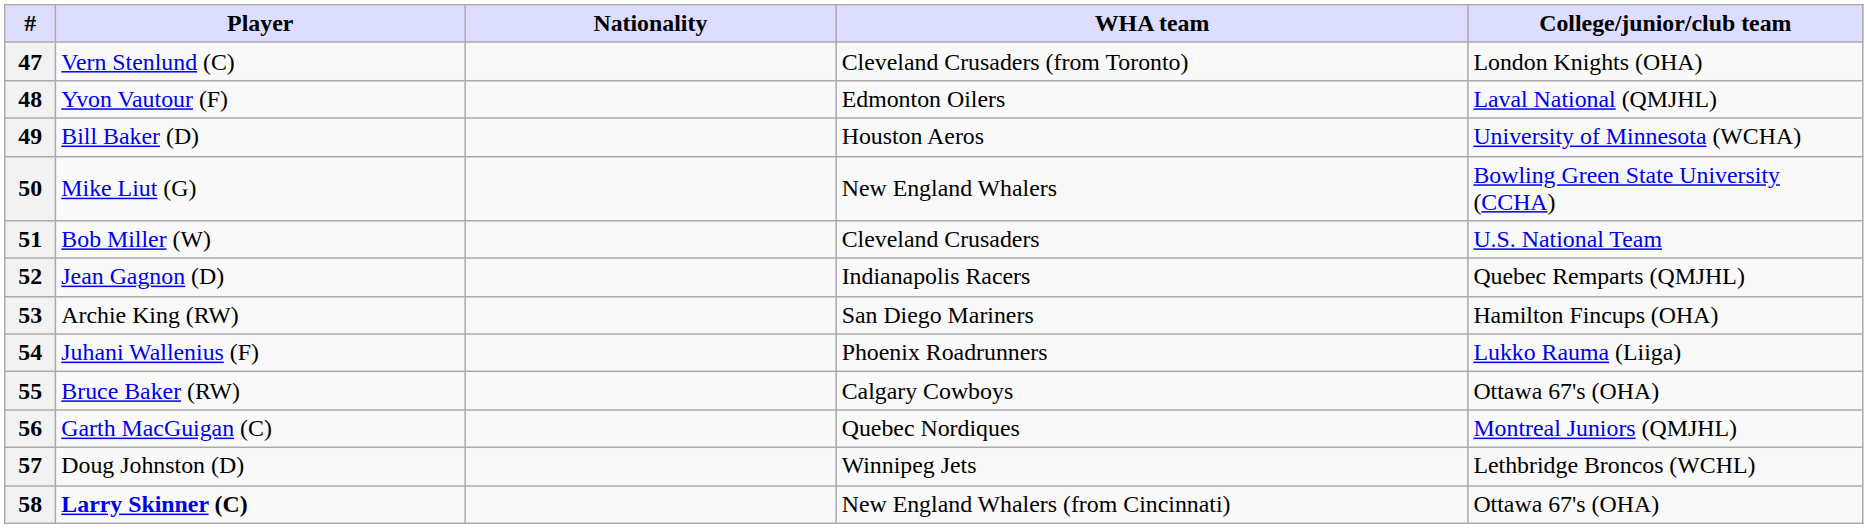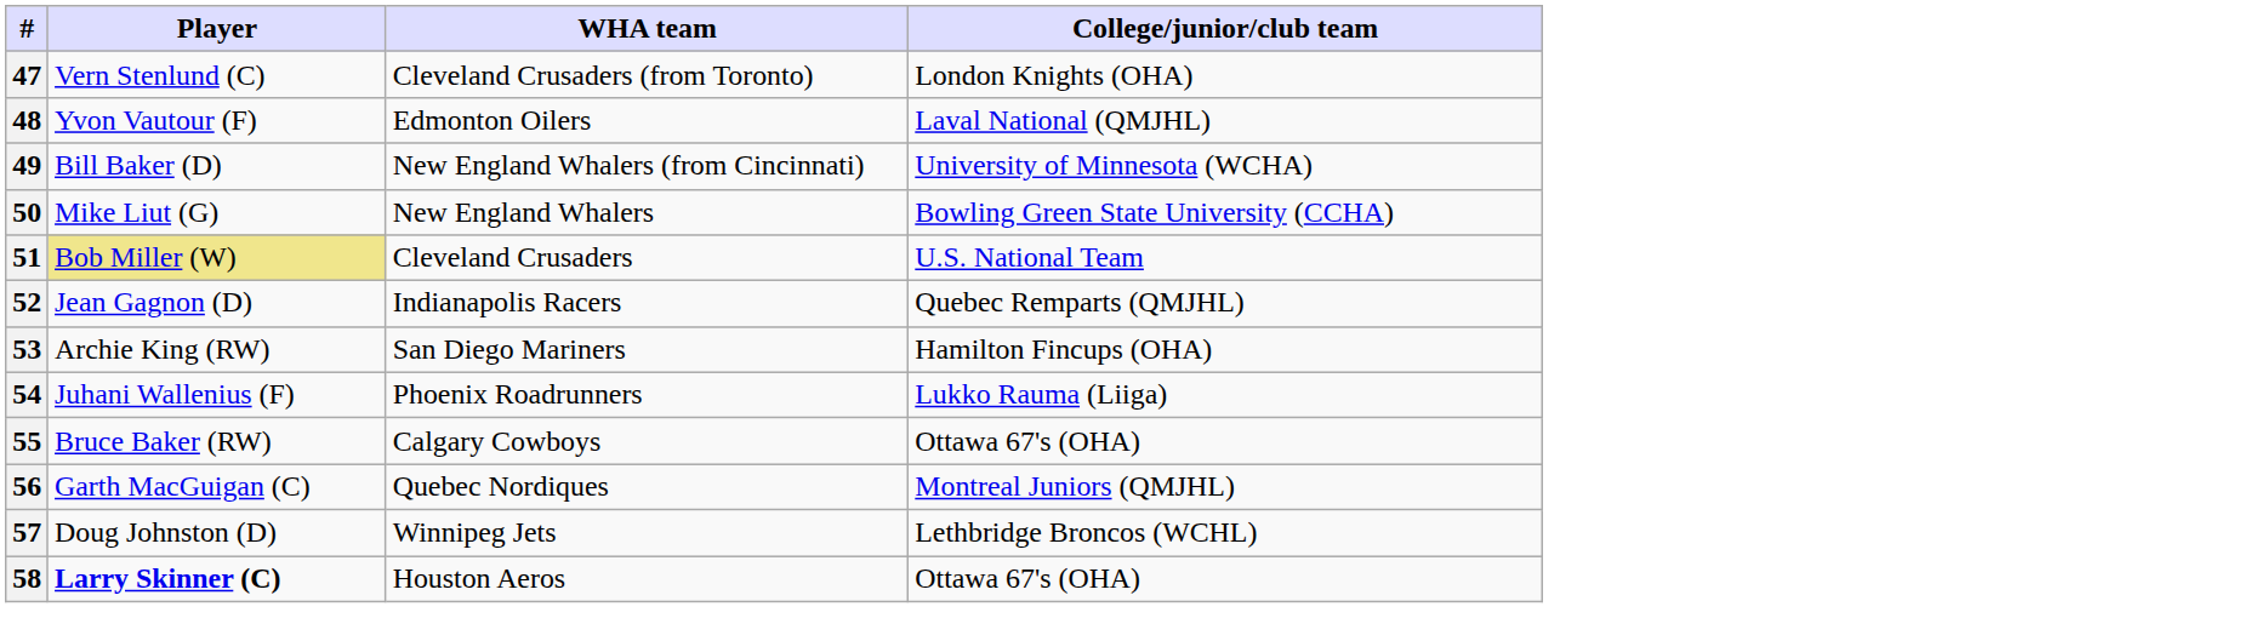 <table class="wikitable">
 <tr>
 <th style="background:#ddf; width:2.75%;">#</th>
 <th style="background:#ddf; width:22.0%;">Player</th>
-<th style="background:#ddf; width:20.0%;">Nationality</th>
 <th style="background:#ddf; width:34.0%;">WHA team</th>
 <th style="background:#ddf; width:100.0%;">College/junior/club team</th>
 </tr>
 <tr>
 <th>47</th>
 <td><a href='#'>Vern Stenlund</a> (C)</td>
-<td></td>
 <td>Cleveland Crusaders (from Toronto)</td>
 <td>London Knights (OHA)</td>
 </tr>
 <tr>
 <th>48</th>
 <td><a href='#'>Yvon Vautour</a> (F)</td>
-<td></td>
 <td>Edmonton Oilers</td>
 <td><a href='#'>Laval National</a> (QMJHL)</td>
 </tr>
 <tr>
 <th>49</th>
 <td><a href='#'>Bill Baker</a> (D)</td>
-<td></td>
-<td>Houston Aeros</td>
+<td>New England Whalers (from Cincinnati)</td>
 <td><a href='#'>University of Minnesota</a> (WCHA)</td>
 </tr>
 <tr>
 <th>50</th>
 <td><a href='#'>Mike Liut</a> (G)</td>
-<td></td>
 <td>New England Whalers</td>
 <td><a href='#'>Bowling Green State University</a> (<a href='#'>CCHA</a>)</td>
 </tr>
 <tr>
 <th>51</th>
-<td><a href='#'>Bob Miller</a> (W)</td>
-<td></td>
+<td style="background: khaki;"><a href='#'>Bob Miller</a> (W)</td>
 <td>Cleveland Crusaders</td>
 <td><a href='#'>U.S. National Team</a></td>
 </tr>
 <tr>
 <th>52</th>
 <td><a href='#'>Jean Gagnon</a> (D)</td>
-<td></td>
 <td>Indianapolis Racers</td>
 <td>Quebec Remparts (QMJHL)</td>
 </tr>
 <tr>
 <th>53</th>
 <td>Archie King (RW)</td>
-<td></td>
 <td>San Diego Mariners</td>
 <td>Hamilton Fincups (OHA)</td>
 </tr>
 <tr>
 <th>54</th>
 <td><a href='#'>Juhani Wallenius</a> (F)</td>
-<td></td>
 <td>Phoenix Roadrunners</td>
 <td><a href='#'>Lukko Rauma</a> (Liiga)</td>
 </tr>
 <tr>
 <th>55</th>
 <td><a href='#'>Bruce Baker</a> (RW)</td>
-<td></td>
 <td>Calgary Cowboys</td>
 <td>Ottawa 67's (OHA)</td>
 </tr>
 <tr>
 <th>56</th>
 <td><a href='#'>Garth MacGuigan</a> (C)</td>
-<td></td>
 <td>Quebec Nordiques</td>
 <td><a href='#'>Montreal Juniors</a> (QMJHL)</td>
 </tr>
 <tr>
 <th>57</th>
 <td>Doug Johnston (D)</td>
-<td></td>
 <td>Winnipeg Jets</td>
 <td>Lethbridge Broncos (WCHL)</td>
 </tr>
 <tr>
 <th>58</th>
 <td><strong><a href='#'>Larry Skinner</a> (C)</strong></td>
-<td></td>
-<td>New England Whalers (from Cincinnati)</td>
+<td>Houston Aeros</td>
 <td>Ottawa 67's (OHA)</td>
 </tr>
 </table>
